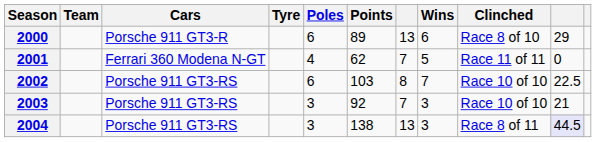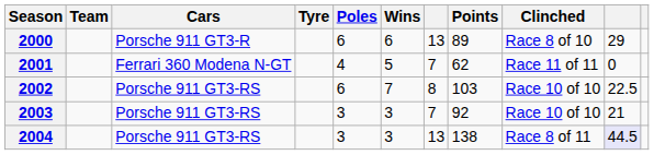 <table class="wikitable sortable plainrowheaders" ; text-align:center;">
 <tr>
 <th scope="col">Season</th>
 <th scope="col">Team</th>
 <th scope="col">Cars</th>
 <th scope="col">Tyre</th>
 <th scope="col"><a href='#'>Poles</a></th>
+<th scope="col">Wins</th>
+<th scope="col"></th>
 <th scope="col">Points</th>
-<th scope="col"></th>
-<th scope="col">Wins</th>
 <th scope="col">Clinched</th>
 <th scope="col"></th>
 <th scope="col" class="unsortable"></th>
 </tr>
 <tr>
 <th scope="row" style="text-align: center;"><a href='#'>2000</a></th>
 <td></td>
 <td><a href='#'>Porsche 911 GT3-R</a></td>
 <td></td>
 <td>6</td>
+<td>6</td>
+<td>13</td>
 <td>89</td>
-<td>13</td>
-<td>6</td>
 <td><a href='#'>Race 8</a> of 10</td>
 <td>29</td>
 <td style="text-align:center;"></td>
 </tr>
 <tr>
 <th scope="row" style="text-align: center;"><a href='#'>2001</a></th>
 <td></td>
 <td><a href='#'>Ferrari 360 Modena N-GT</a></td>
 <td></td>
 <td>4</td>
+<td>5</td>
+<td>7</td>
 <td>62</td>
-<td>7</td>
-<td>5</td>
 <td><a href='#'>Race 11</a> of 11</td>
 <td>0</td>
 <td style="text-align:center;"></td>
 </tr>
 <tr>
 <th scope="row" style="text-align: center;"><a href='#'>2002</a></th>
 <td></td>
 <td><a href='#'>Porsche 911 GT3-RS</a></td>
 <td></td>
 <td>6</td>
+<td>7</td>
+<td>8</td>
 <td>103</td>
-<td>8</td>
-<td>7</td>
 <td><a href='#'>Race 10</a> of 10</td>
 <td>22.5</td>
 <td style="text-align:center;"></td>
 </tr>
 <tr>
 <th scope="row" style="text-align: center;"><a href='#'>2003</a></th>
 <td></td>
 <td><a href='#'>Porsche 911 GT3-RS</a></td>
 <td></td>
 <td>3</td>
+<td>3</td>
+<td>7</td>
 <td>92</td>
-<td>7</td>
-<td>3</td>
 <td><a href='#'>Race 10</a> of 10</td>
 <td>21</td>
 <td style="text-align:center;"></td>
 </tr>
 <tr>
 <th scope="row" style="text-align: center;"><a href='#'>2004</a></th>
 <td></td>
 <td><a href='#'>Porsche 911 GT3-RS</a></td>
 <td></td>
 <td>3</td>
+<td>3</td>
+<td>13</td>
 <td>138</td>
-<td>13</td>
-<td>3</td>
 <td><a href='#'>Race 8</a> of 11</td>
 <td style="background: lavender;">44.5</td>
 <td style="text-align:center;"></td>
 </tr>
 </table>
